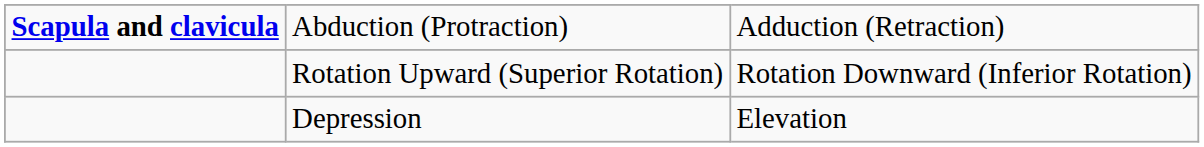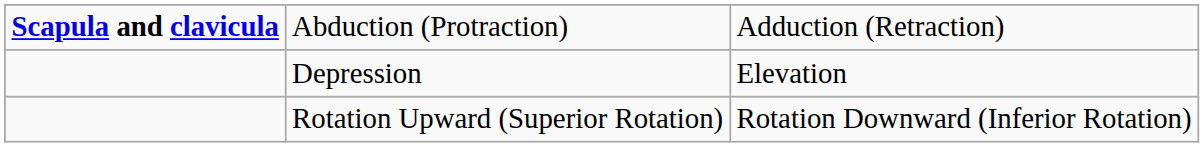 <table class="wikitable">
 <tr>
 <td><strong><a href='#'>Scapula</a> and <a href='#'>clavicula</a></strong></td>
 <td>Abduction (Protraction)</td>
 <td>Adduction (Retraction)</td>
 </tr>
 <tr>
 <td></td>
+<td>Depression</td>
+<td>Elevation</td>
+</tr>
+<tr>
+<td></td>
 <td>Rotation Upward (Superior Rotation)</td>
 <td>Rotation Downward (Inferior Rotation)</td>
 </tr>
-<tr>
-<td></td>
-<td>Depression</td>
-<td>Elevation</td>
-</tr>
 </table>
